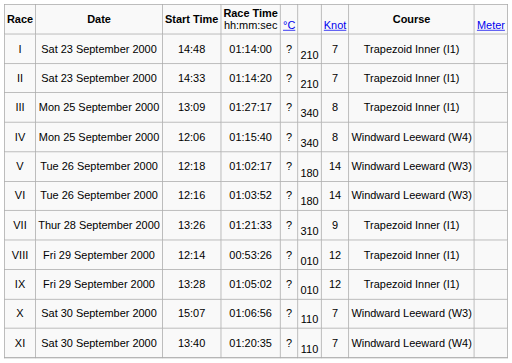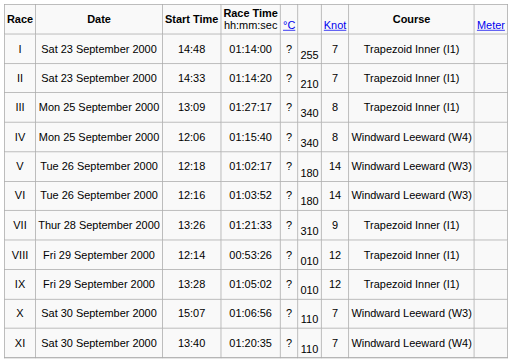 <table class="wikitable" style="text-align:center; vertical-align:bottom; font-size:90%">
 <tr>
 <td><strong>Race</strong></td>
 <td><strong>Date</strong></td>
 <td><strong>Start Time</strong></td>
 <td><strong>Race Time</strong><br>hh:mm:sec</td>
 <td><br><a href='#'>°C</a></td>
 <td></td>
 <td><br><a href='#'>Knot</a></td>
 <td><strong>Course</strong></td>
 <td><br><a href='#'>Meter</a></td>
 </tr>
 <tr>
 <td>I</td>
 <td>Sat 23 September 2000</td>
 <td>14:48</td>
 <td>01:14:00</td>
 <td>?</td>
-<td> <br> 210</td>
+<td> <br> 255</td>
 <td>7</td>
 <td>Trapezoid Inner (I1)</td>
 <td></td>
 </tr>
 <tr>
 <td>II</td>
 <td>Sat 23 September 2000</td>
 <td>14:33</td>
 <td>01:14:20</td>
 <td>?</td>
 <td> <br> 210</td>
 <td>7</td>
 <td>Trapezoid Inner (I1)</td>
 <td></td>
 </tr>
 <tr>
 <td>III</td>
 <td>Mon 25 September 2000</td>
 <td>13:09</td>
 <td>01:27:17</td>
 <td>?</td>
 <td> <br> 340</td>
 <td>8</td>
 <td>Trapezoid Inner (I1)</td>
 <td></td>
 </tr>
 <tr>
 <td>IV</td>
 <td>Mon 25 September 2000</td>
 <td>12:06</td>
 <td>01:15:40</td>
 <td>?</td>
 <td> <br> 340</td>
 <td>8</td>
 <td>Windward Leeward (W4)</td>
 <td></td>
 </tr>
 <tr>
 <td>V</td>
 <td>Tue 26 September 2000</td>
 <td>12:18</td>
 <td>01:02:17</td>
 <td>?</td>
 <td> <br> 180</td>
 <td>14</td>
 <td>Windward Leeward (W3)</td>
 <td></td>
 </tr>
 <tr>
 <td>VI</td>
 <td>Tue 26 September 2000</td>
 <td>12:16</td>
 <td>01:03:52</td>
 <td>?</td>
 <td> <br> 180</td>
 <td>14</td>
 <td>Windward Leeward (W3)</td>
 <td></td>
 </tr>
 <tr>
 <td>VII</td>
 <td>Thur 28 September 2000</td>
 <td>13:26</td>
 <td>01:21:33</td>
 <td>?</td>
 <td> <br> 310</td>
 <td>9</td>
 <td>Trapezoid Inner (I1)</td>
 <td></td>
 </tr>
 <tr>
 <td>VIII</td>
 <td>Fri 29 September 2000</td>
 <td>12:14</td>
 <td>00:53:26</td>
 <td>?</td>
 <td> <br> 010</td>
 <td>12</td>
 <td>Trapezoid Inner (I1)</td>
 <td></td>
 </tr>
 <tr>
 <td>IX</td>
 <td>Fri 29 September 2000</td>
 <td>13:28</td>
 <td>01:05:02</td>
 <td>?</td>
 <td> <br> 010</td>
 <td>12</td>
 <td>Trapezoid Inner (I1)</td>
 <td></td>
 </tr>
 <tr>
 <td>X</td>
 <td>Sat 30 September 2000</td>
 <td>15:07</td>
 <td>01:06:56</td>
 <td>?</td>
 <td> <br> 110</td>
 <td>7</td>
 <td>Windward Leeward (W3)</td>
 <td></td>
 </tr>
 <tr>
 <td>XI</td>
 <td>Sat 30 September 2000</td>
 <td>13:40</td>
 <td>01:20:35</td>
 <td>?</td>
 <td> <br> 110</td>
 <td>7</td>
 <td>Windward Leeward (W4)</td>
 <td></td>
 </tr>
 <tr>
 </tr>
 </table>
